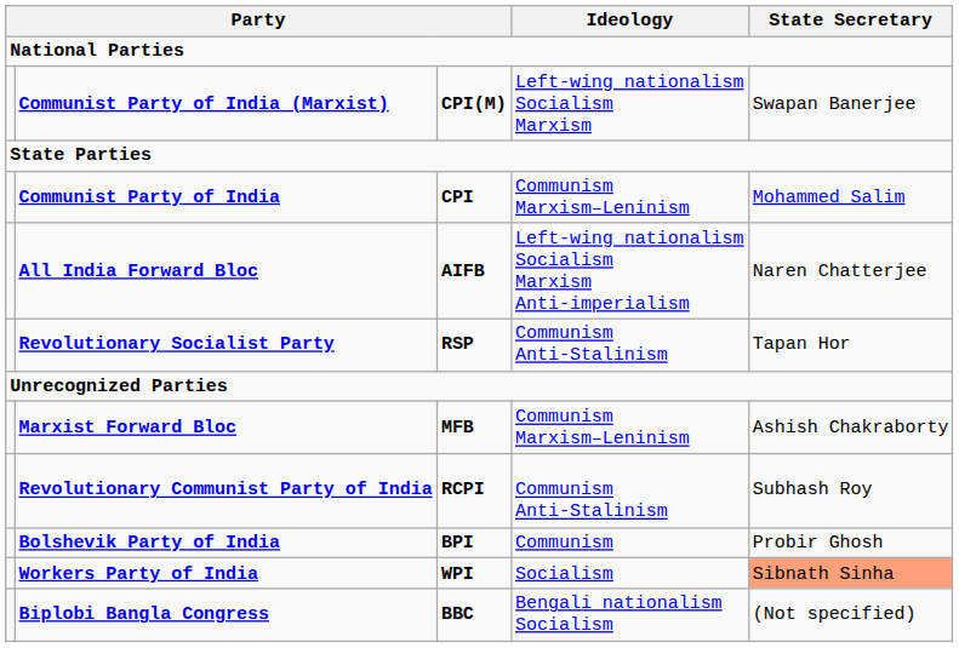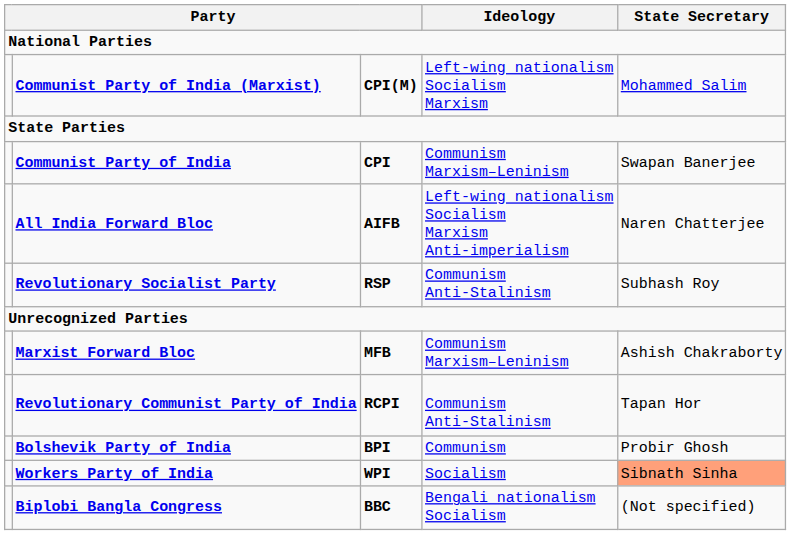 <table class="wikitable" style="font-size:90%">
 <tr>
 <th colspan="3"><strong>Party</strong></th>
 <th><strong>Ideology</strong></th>
 <th><strong>State Secretary</strong></th>
 </tr>
 <tr>
 <td colspan="6"><strong>National Parties</strong></td>
 </tr>
 <tr>
 <td></td>
 <td><strong><a href='#'>Communist Party of India (Marxist)</a></strong></td>
 <td><strong>CPI(M)</strong></td>
 <td><a href='#'>Left-wing nationalism</a><br><a href='#'>Socialism</a><br><a href='#'>Marxism</a></td>
-<td>Swapan Banerjee</td>
+<td><a href='#'>Mohammed Salim</a></td>
 </tr>
 <tr>
 <td colspan="6"><strong>State Parties</strong></td>
 </tr>
 <tr>
 <td></td>
 <td><strong><a href='#'>Communist Party of India</a></strong></td>
 <td><strong>CPI</strong></td>
 <td><a href='#'>Communism</a><br><a href='#'>Marxism–Leninism</a></td>
-<td><a href='#'>Mohammed Salim</a></td>
+<td>Swapan Banerjee</td>
 </tr>
 <tr>
 <td></td>
 <td><strong><a href='#'>All India Forward Bloc</a></strong></td>
 <td><strong>AIFB</strong></td>
 <td><a href='#'>Left-wing nationalism</a><br><a href='#'>Socialism</a><br><a href='#'>Marxism</a><br><a href='#'>Anti-imperialism</a></td>
 <td>Naren Chatterjee</td>
 </tr>
 <tr>
 <td></td>
 <td><strong><a href='#'>Revolutionary Socialist Party</a></strong></td>
 <td><strong>RSP</strong></td>
 <td><a href='#'>Communism</a><br><a href='#'>Anti-Stalinism</a></td>
-<td>Tapan Hor</td>
+<td>Subhash Roy</td>
 </tr>
 <tr>
 <td colspan="6"><strong>Unrecognized Parties</strong></td>
 </tr>
 <tr>
 <td></td>
 <td><strong><a href='#'>Marxist Forward Bloc</a></strong></td>
 <td><strong>MFB</strong></td>
 <td><a href='#'>Communism</a><br><a href='#'>Marxism–Leninism</a></td>
 <td>Ashish Chakraborty</td>
 </tr>
 <tr>
 <td></td>
 <td><strong><a href='#'>Revolutionary Communist Party of India</a></strong></td>
 <td><strong>RCPI</strong></td>
 <td><br><a href='#'>Communism</a><br><a href='#'>Anti-Stalinism</a></td>
-<td>Subhash Roy</td>
+<td>Tapan Hor</td>
 </tr>
 <tr>
 <td></td>
 <td><strong><a href='#'>Bolshevik Party of India</a></strong></td>
 <td><strong>BPI</strong></td>
 <td><a href='#'>Communism</a></td>
 <td>Probir Ghosh</td>
 </tr>
 <tr>
 <td></td>
 <td><strong><a href='#'>Workers Party of India</a></strong></td>
 <td><strong>WPI</strong></td>
 <td><a href='#'>Socialism</a></td>
 <td style="background: lightsalmon;">Sibnath Sinha</td>
 </tr>
 <tr>
 <td></td>
 <td><strong><a href='#'>Biplobi Bangla Congress</a></strong></td>
 <td><strong>BBC</strong></td>
 <td><a href='#'>Bengali nationalism</a><br><a href='#'>Socialism</a></td>
 <td>(Not specified)</td>
 </tr>
 </table>
